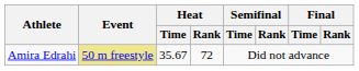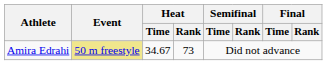 <table class=wikitable style="font-size:90%">
 <tr>
 <th rowspan="2">Athlete</th>
 <th rowspan="2">Event</th>
 <th colspan="2">Heat</th>
 <th colspan="2">Semifinal</th>
 <th colspan="2">Final</th>
 </tr>
 <tr style="font-size:95%">
 <th>Time</th>
 <th>Rank</th>
 <th>Time</th>
 <th>Rank</th>
 <th>Time</th>
 <th>Rank</th>
 </tr>
 <tr align=center>
 <td align=left><a href='#'>Amira Edrahi</a></td>
 <td align=left style="background: khaki;"><a href='#'>50 m freestyle</a></td>
-<td>35.67</td>
-<td>72</td>
+<td>34.67</td>
+<td>73</td>
 <td colspan=4>Did not advance</td>
 </tr>
 </table>
